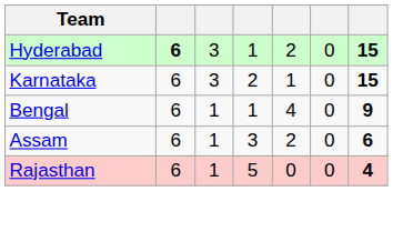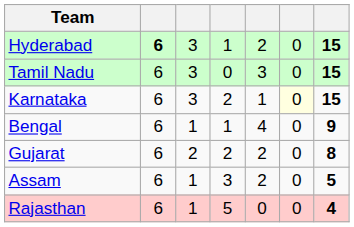 <table class="wikitable" style="text-align:center">
 <tr>
 <th style="width:120px">Team</th>
 <th style="width:25px"></th>
 <th style="width:25px"></th>
 <th style="width:25px"></th>
 <th style="width:25px"></th>
 <th style="width:25px"></th>
 <th style="width:25px"></th>
 </tr>
 <tr style="background:#cfc;">
 <td style="text-align:left"><a href='#'>Hyderabad</a></td>
 <td><strong>6</strong></td>
 <td>3</td>
 <td>1</td>
 <td>2</td>
 <td>0</td>
 <td><strong>15</strong></td>
 </tr>
+<tr style="background:#cfc;">
+<td style="text-align:left"><a href='#'>Tamil Nadu</a></td>
+<td>6</td>
+<td>3</td>
+<td>0</td>
+<td>3</td>
+<td>0</td>
+<td><strong>15</strong></td>
+</tr>
 <tr>
 <td style="text-align:left"><a href='#'>Karnataka</a></td>
 <td>6</td>
 <td>3</td>
 <td>2</td>
 <td>1</td>
-<td>0</td>
+<td style="background: lightyellow;">0</td>
 <td><strong>15</strong></td>
 </tr>
 <tr>
 <td style="text-align:left"><a href='#'>Bengal</a></td>
 <td>6</td>
 <td>1</td>
 <td>1</td>
 <td>4</td>
 <td>0</td>
 <td><strong>9</strong></td>
 </tr>
 <tr>
+<td style="text-align:left"><a href='#'>Gujarat</a></td>
+<td>6</td>
+<td>2</td>
+<td>2</td>
+<td>2</td>
+<td>0</td>
+<td><strong>8</strong></td>
+</tr>
+<tr>
 <td style="text-align:left"><a href='#'>Assam</a></td>
 <td>6</td>
 <td>1</td>
 <td>3</td>
 <td>2</td>
 <td>0</td>
-<td><strong>6</strong></td>
+<td><strong>5</strong></td>
 </tr>
 <tr style="background:#FFCCCC;">
 <td style="text-align:left"><a href='#'>Rajasthan</a></td>
 <td>6</td>
 <td>1</td>
 <td>5</td>
 <td>0</td>
 <td>0</td>
 <td><strong>4</strong></td>
 </tr>
 </table>
